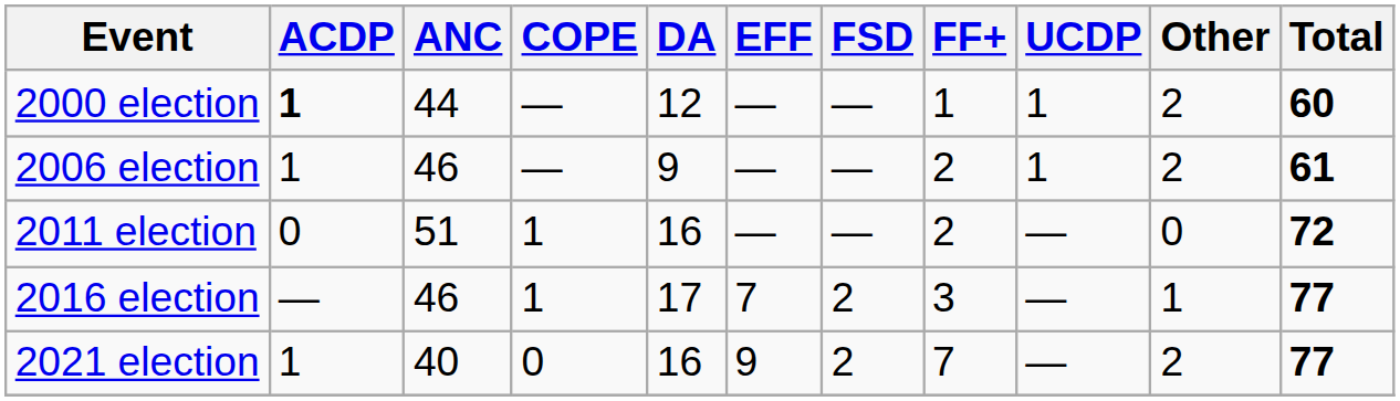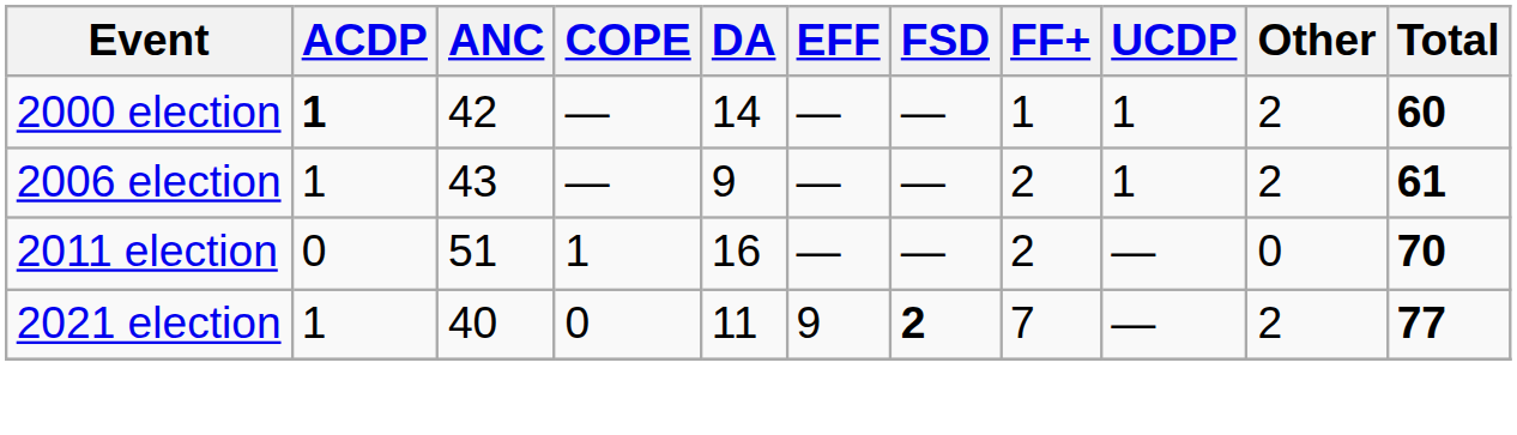 <table class="wikitable">
 <tr>
 <th>Event</th>
 <th><a href='#'>ACDP</a></th>
 <th><a href='#'>ANC</a></th>
 <th><a href='#'>COPE</a></th>
 <th><a href='#'>DA</a></th>
 <th><a href='#'>EFF</a></th>
 <th><a href='#'>FSD</a></th>
 <th><a href='#'>FF+</a></th>
 <th><a href='#'>UCDP</a></th>
 <th>Other</th>
 <th>Total</th>
 </tr>
 <tr>
 <td><a href='#'>2000 election</a></td>
 <td><strong>1</strong></td>
-<td>44</td>
+<td>42</td>
 <td>—</td>
-<td>12</td>
+<td>14</td>
 <td>—</td>
 <td>—</td>
 <td>1</td>
 <td>1</td>
 <td>2</td>
 <td><strong>60</strong></td>
 </tr>
 <tr>
 <td><a href='#'>2006 election</a></td>
 <td>1</td>
-<td>46</td>
+<td>43</td>
 <td>—</td>
 <td>9</td>
 <td>—</td>
 <td>—</td>
 <td>2</td>
 <td>1</td>
 <td>2</td>
 <td><strong>61</strong></td>
 </tr>
 <tr>
 <td><a href='#'>2011 election</a></td>
 <td>0</td>
 <td>51</td>
 <td>1</td>
 <td>16</td>
 <td>—</td>
 <td>—</td>
 <td>2</td>
 <td>—</td>
 <td>0</td>
-<td><strong>72</strong></td>
-</tr>
-<tr>
-<td><a href='#'>2016 election</a></td>
-<td>—</td>
-<td>46</td>
-<td>1</td>
-<td>17</td>
-<td>7</td>
-<td>2</td>
-<td>3</td>
-<td>—</td>
-<td>1</td>
-<td><strong>77</strong></td>
+<td><strong>70</strong></td>
 </tr>
 <tr>
 <td><a href='#'>2021 election</a></td>
 <td>1</td>
 <td>40</td>
 <td>0</td>
-<td>16</td>
+<td>11</td>
 <td>9</td>
-<td>2</td>
+<td><strong>2</strong></td>
 <td>7</td>
 <td>—</td>
 <td>2</td>
 <td><strong>77</strong></td>
 </tr>
 <tr>
 </tr>
 </table>
